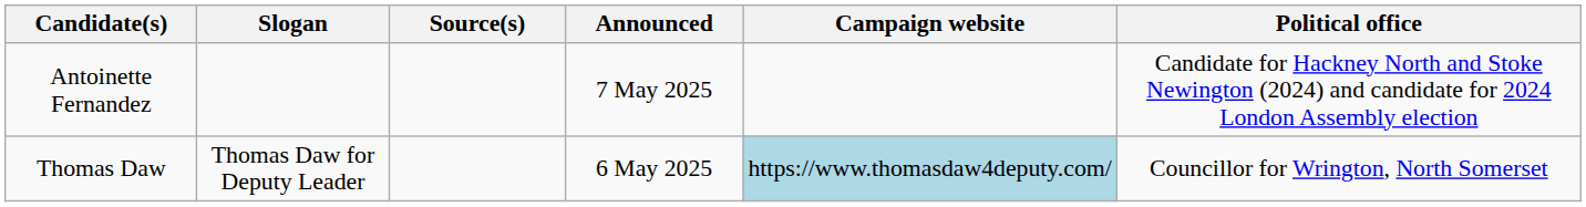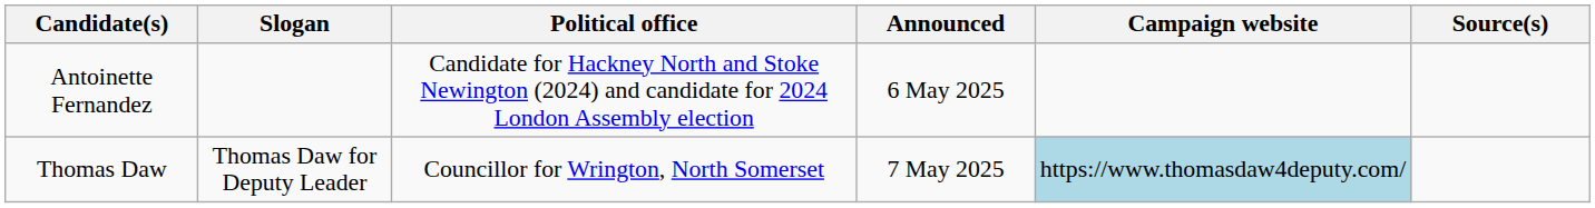 <table class="wikitable sortable" style="text-align:center">
 <tr>
 <th scope="col" style="width: 120px;">Candidate(s)</th>
 <th scope="col" style="width: 120px;">Slogan</th>
-<th scope="col" style="width: 110px;">Source(s)</th>
+<th scope="col" style="width: 300px;">Political office</th>
 <th scope="col" style="width: 110px;">Announced</th>
 <th scope="col" style="width: 110px;">Campaign website</th>
-<th scope="col" style="width: 300px;">Political office</th>
+<th scope="col" style="width: 110px;">Source(s)</th>
 </tr>
 <tr>
 <td>Antoinette Fernandez</td>
 <td></td>
+<td>Candidate for <a href='#'>Hackney North and Stoke Newington</a> (2024) and candidate for <a href='#'>2024 London Assembly election</a></td>
+<td>6 May 2025</td>
 <td></td>
-<td>7 May 2025</td>
 <td></td>
-<td>Candidate for <a href='#'>Hackney North and Stoke Newington</a> (2024) and candidate for <a href='#'>2024 London Assembly election</a></td>
 </tr>
 <tr>
 <td>Thomas Daw</td>
 <td>Thomas Daw for Deputy Leader</td>
+<td>Councillor for <a href='#'>Wrington</a>, <a href='#'>North Somerset</a></td>
+<td>7 May 2025</td>
+<td style="background: lightblue;">https://www.thomasdaw4deputy.com/</td>
 <td></td>
-<td>6 May 2025</td>
-<td style="background: lightblue;">https://www.thomasdaw4deputy.com/</td>
-<td>Councillor for <a href='#'>Wrington</a>, <a href='#'>North Somerset</a></td>
 </tr>
 </table>
